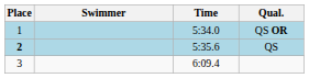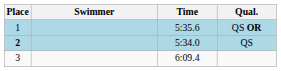 <table class=wikitable style="text-align:center">
 <tr>
 <th>Place</th>
 <th width=200>Swimmer</th>
 <th width=90>Time</th>
 <th width=90>Qual.</th>
 </tr>
 <tr bgcolor=lightblue>
 <td>1</td>
 <td align=left></td>
-<td>5:34.0</td>
+<td>5:35.6</td>
 <td>QS <strong>OR</strong></td>
 </tr>
 <tr bgcolor=lightblue>
 <td><strong>2</strong></td>
 <td align=left></td>
-<td>5:35.6</td>
+<td>5:34.0</td>
 <td>QS</td>
 </tr>
 <tr>
 <td>3</td>
 <td align=left></td>
 <td>6:09.4</td>
 <td></td>
 </tr>
 </table>
